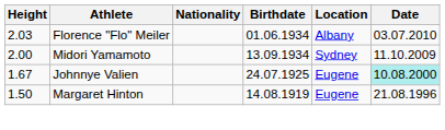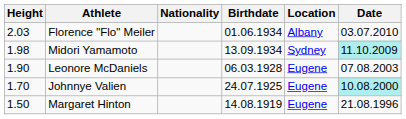 <table class="wikitable">
 <tr>
 <th>Height</th>
 <th>Athlete</th>
 <th>Nationality</th>
 <th>Birthdate</th>
 <th>Location</th>
 <th>Date</th>
 </tr>
 <tr>
 <td>2.03</td>
 <td>Florence "Flo" Meiler</td>
 <td></td>
 <td>01.06.1934</td>
 <td><a href='#'>Albany</a></td>
 <td>03.07.2010</td>
 </tr>
 <tr>
-<td>2.00</td>
+<td>1.98</td>
 <td>Midori Yamamoto</td>
 <td></td>
 <td>13.09.1934</td>
 <td><a href='#'>Sydney</a></td>
-<td>11.10.2009</td>
+<td style="background: paleturquoise;">11.10.2009</td>
 </tr>
 <tr>
-<td>1.67</td>
+<td>1.90</td>
+<td>Leonore McDaniels</td>
+<td></td>
+<td>06.03.1928</td>
+<td><a href='#'>Eugene</a></td>
+<td>07.08.2003</td>
+</tr>
+<tr>
+<td>1.70</td>
 <td>Johnnye Valien</td>
 <td></td>
 <td>24.07.1925</td>
 <td><a href='#'>Eugene</a></td>
 <td style="background: paleturquoise;">10.08.2000</td>
 </tr>
 <tr>
 <td>1.50</td>
 <td>Margaret Hinton</td>
 <td></td>
 <td>14.08.1919</td>
 <td><a href='#'>Eugene</a></td>
 <td>21.08.1996</td>
 </tr>
 </table>
